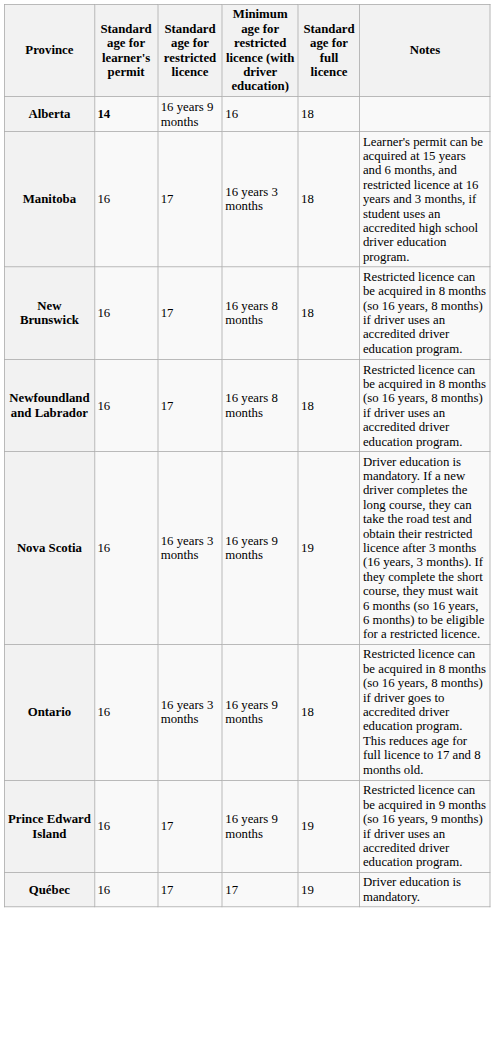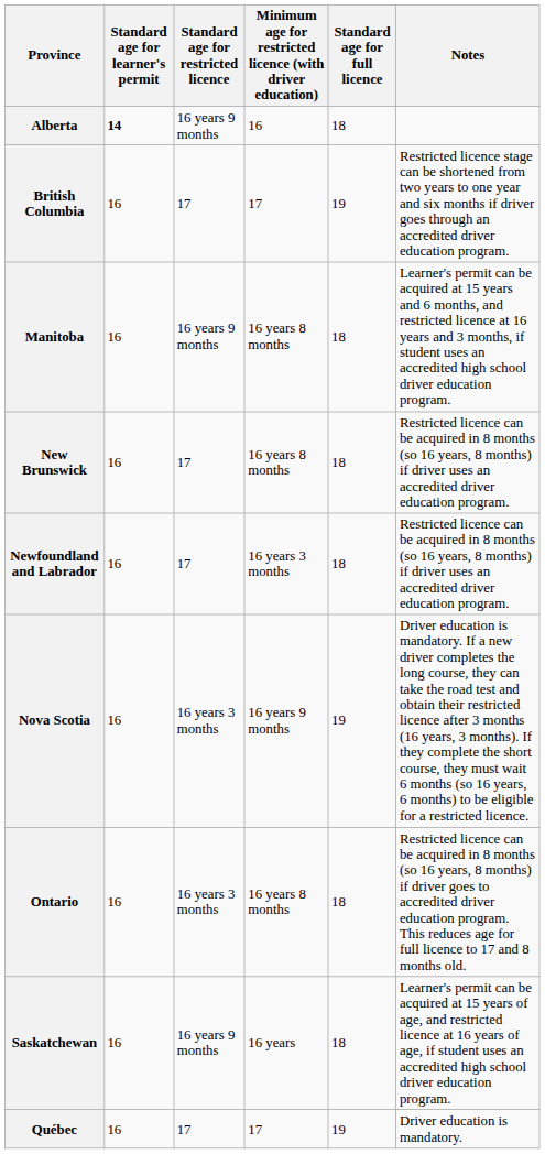 <table class="wikitable col2center col3center col4center">
 <tr>
 <th scope=col>Province</th>
 <th scope=col>Standard age for learner's permit</th>
 <th scope=col>Standard age for restricted licence</th>
 <th scope=col>Minimum age for restricted licence (with driver education)</th>
 <th scope=col>Standard age for full licence</th>
 <th scope=col>Notes</th>
 </tr>
 <tr>
 <th scope=row>Alberta</th>
 <td><strong>14</strong></td>
 <td>16 years 9 months</td>
 <td>16</td>
 <td>18</td>
 <td></td>
 </tr>
 <tr>
+<th scope=row>British Columbia</th>
+<td>16</td>
+<td>17</td>
+<td>17</td>
+<td>19</td>
+<td>Restricted licence stage can be shortened from two years to one year and six months if driver goes through an accredited driver education program.</td>
+</tr>
+<tr>
 <th scope=row>Manitoba</th>
 <td>16</td>
-<td>17</td>
-<td>16 years 3 months</td>
+<td>16 years 9 months</td>
+<td>16 years 8 months</td>
 <td>18</td>
 <td>Learner's permit can be acquired at 15 years and 6 months, and restricted licence at 16 years and 3 months, if student uses an accredited high school driver education program.</td>
 </tr>
 <tr>
 <th scope=row>New Brunswick</th>
 <td>16</td>
 <td>17</td>
 <td>16 years 8 months</td>
 <td>18</td>
 <td>Restricted licence can be acquired in 8 months (so 16 years, 8 months) if driver uses an accredited driver education program.</td>
 </tr>
 <tr>
 <th scope=row>Newfoundland and Labrador</th>
 <td>16</td>
 <td>17</td>
-<td>16 years 8 months</td>
+<td>16 years 3 months</td>
 <td>18</td>
 <td>Restricted licence can be acquired in 8 months (so 16 years, 8 months) if driver uses an accredited driver education program.</td>
 </tr>
 <tr>
 <th scope=row>Nova Scotia</th>
 <td>16</td>
 <td>16 years 3 months</td>
 <td>16 years 9 months</td>
 <td>19</td>
 <td>Driver education is mandatory. If a new driver completes the long course, they can take the road test and obtain their restricted licence after 3 months (16 years, 3 months). If they complete the short course, they must wait 6 months (so 16 years, 6 months) to be eligible for a restricted licence.</td>
 </tr>
 <tr>
 <th scope=row>Ontario</th>
 <td>16</td>
 <td>16 years 3 months</td>
-<td>16 years 9 months</td>
+<td>16 years 8 months</td>
 <td>18</td>
 <td>Restricted licence can be acquired in 8 months (so 16 years, 8 months) if driver goes to accredited driver education program. This reduces age for full licence to 17 and 8 months old.</td>
 </tr>
 <tr>
-<th scope=row>Prince Edward Island</th>
+<th scope=row>Saskatchewan</th>
 <td>16</td>
-<td>17</td>
 <td>16 years 9 months</td>
-<td>19</td>
-<td>Restricted licence can be acquired in 9 months (so 16 years, 9 months) if driver uses an accredited driver education program.</td>
+<td>16 years</td>
+<td>18</td>
+<td>Learner's permit can be acquired at 15 years of age, and restricted licence at 16 years of age, if student uses an accredited high school driver education program.</td>
 </tr>
 <tr>
 <th scope=row>Québec</th>
 <td>16</td>
 <td>17</td>
 <td>17</td>
 <td>19</td>
 <td>Driver education is mandatory.</td>
 </tr>
 </table>
